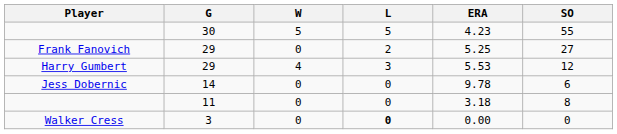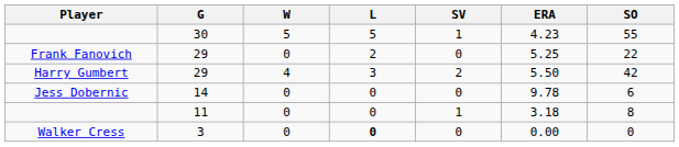 <table class="wikitable sortable">
 <tr>
 <th bgcolor="#DDDDFF" width="16%">Player</th>
 <th bgcolor="#DDDDFF" width="9%">G</th>
 <th bgcolor="#DDDDFF" width="9%">W</th>
 <th bgcolor="#DDDDFF" width="9%">L</th>
+<th bgcolor="#DDDDFF" width="9%">SV</th>
 <th bgcolor="#DDDDFF" width="9%">ERA</th>
 <th bgcolor="#DDDDFF" width="9%">SO</th>
 </tr>
 <tr align="center">
 <td></td>
 <td>30</td>
 <td>5</td>
 <td>5</td>
+<td>1</td>
 <td>4.23</td>
 <td>55</td>
 </tr>
 <tr align="center">
 <td><a href='#'>Frank Fanovich</a></td>
 <td>29</td>
 <td>0</td>
 <td>2</td>
+<td>0</td>
 <td>5.25</td>
-<td>27</td>
+<td>22</td>
 </tr>
 <tr align=center>
 <td><a href='#'>Harry Gumbert</a></td>
 <td>29</td>
 <td>4</td>
 <td>3</td>
-<td>5.53</td>
-<td>12</td>
+<td>2</td>
+<td>5.50</td>
+<td>42</td>
 </tr>
 <tr align=center>
 <td><a href='#'>Jess Dobernic</a></td>
 <td>14</td>
+<td>0</td>
 <td>0</td>
 <td>0</td>
 <td>9.78</td>
 <td>6</td>
 </tr>
 <tr align=center>
 <td></td>
 <td>11</td>
 <td>0</td>
 <td>0</td>
+<td>1</td>
 <td>3.18</td>
 <td>8</td>
 </tr>
 <tr align="center">
 <td><a href='#'>Walker Cress</a></td>
 <td>3</td>
 <td>0</td>
 <td><strong>0</strong></td>
+<td>0</td>
 <td>0.00</td>
 <td>0</td>
 </tr>
 </table>
